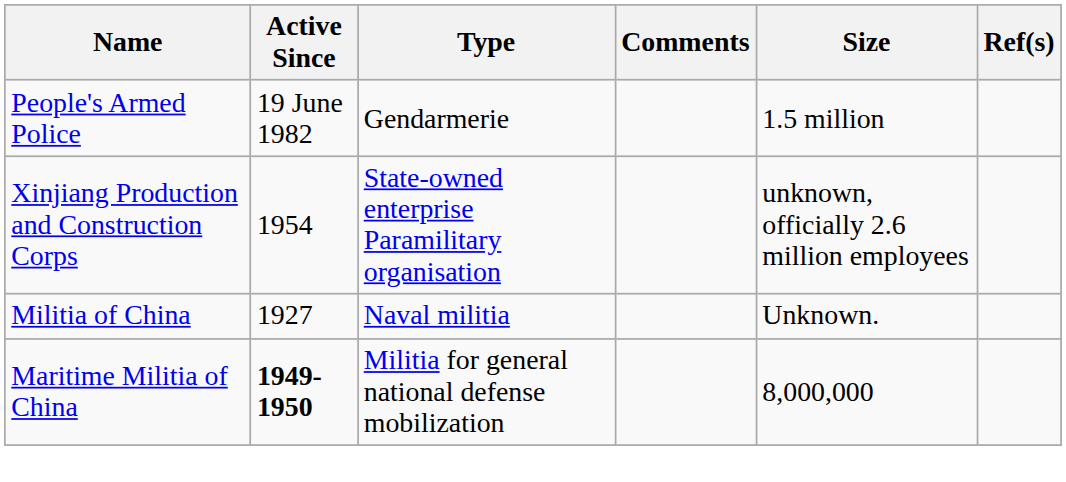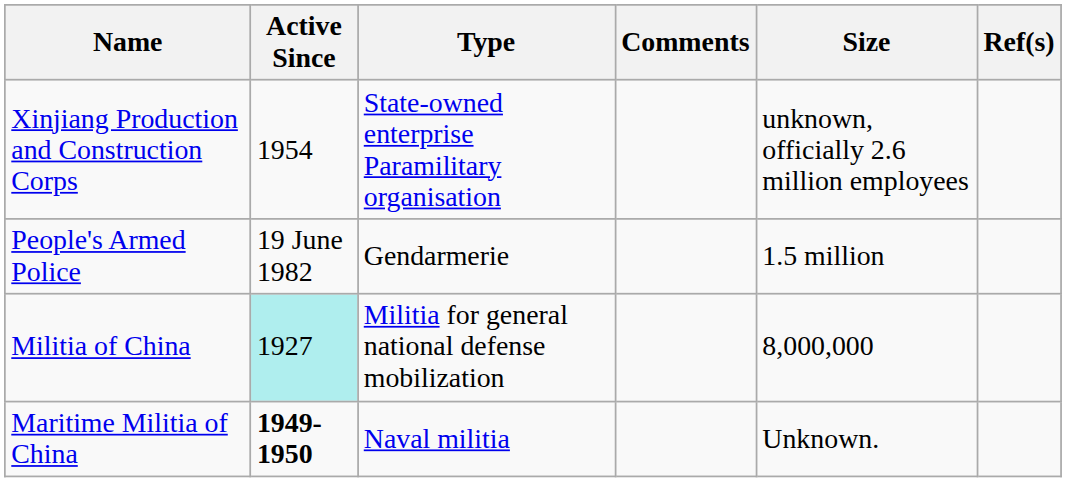 <table class="wikitable plainrowheaders">
 <tr>
 <th scope="col">Name</th>
 <th scope="col">Active Since</th>
 <th scope="col">Type</th>
 <th scope="col">Comments</th>
 <th scope="col">Size</th>
 <th scope="col">Ref(s)</th>
 </tr>
 <tr>
+<td><a href='#'>Xinjiang Production and Construction Corps</a></td>
+<td>1954</td>
+<td><a href='#'>State-owned enterprise</a><br><a href='#'>Paramilitary organisation</a></td>
+<td></td>
+<td>unknown, officially 2.6 million employees</td>
+<td></td>
+</tr>
+<tr>
 <td><a href='#'>People's Armed Police</a></td>
 <td>19 June 1982</td>
 <td>Gendarmerie</td>
 <td></td>
 <td>1.5 million</td>
 <td></td>
 </tr>
 <tr>
-<td><a href='#'>Xinjiang Production and Construction Corps</a></td>
-<td>1954</td>
-<td><a href='#'>State-owned enterprise</a><br><a href='#'>Paramilitary organisation</a></td>
+<td><a href='#'>Militia of China</a></td>
+<td style="background: paleturquoise;">1927</td>
+<td><a href='#'>Militia</a> for general national defense mobilization</td>
 <td></td>
-<td>unknown, officially 2.6 million employees</td>
+<td>8,000,000</td>
 <td></td>
 </tr>
 <tr>
-<td><a href='#'>Militia of China</a></td>
-<td>1927</td>
+<td><a href='#'>Maritime Militia of China</a></td>
+<td><strong>1949-1950</strong></td>
 <td><a href='#'>Naval militia</a></td>
 <td></td>
 <td>Unknown.</td>
 <td></td>
 </tr>
-<tr>
-<td><a href='#'>Maritime Militia of China</a></td>
-<td><strong>1949-1950</strong></td>
-<td><a href='#'>Militia</a> for general national defense mobilization</td>
-<td></td>
-<td>8,000,000</td>
-<td></td>
-</tr>
 </table>
